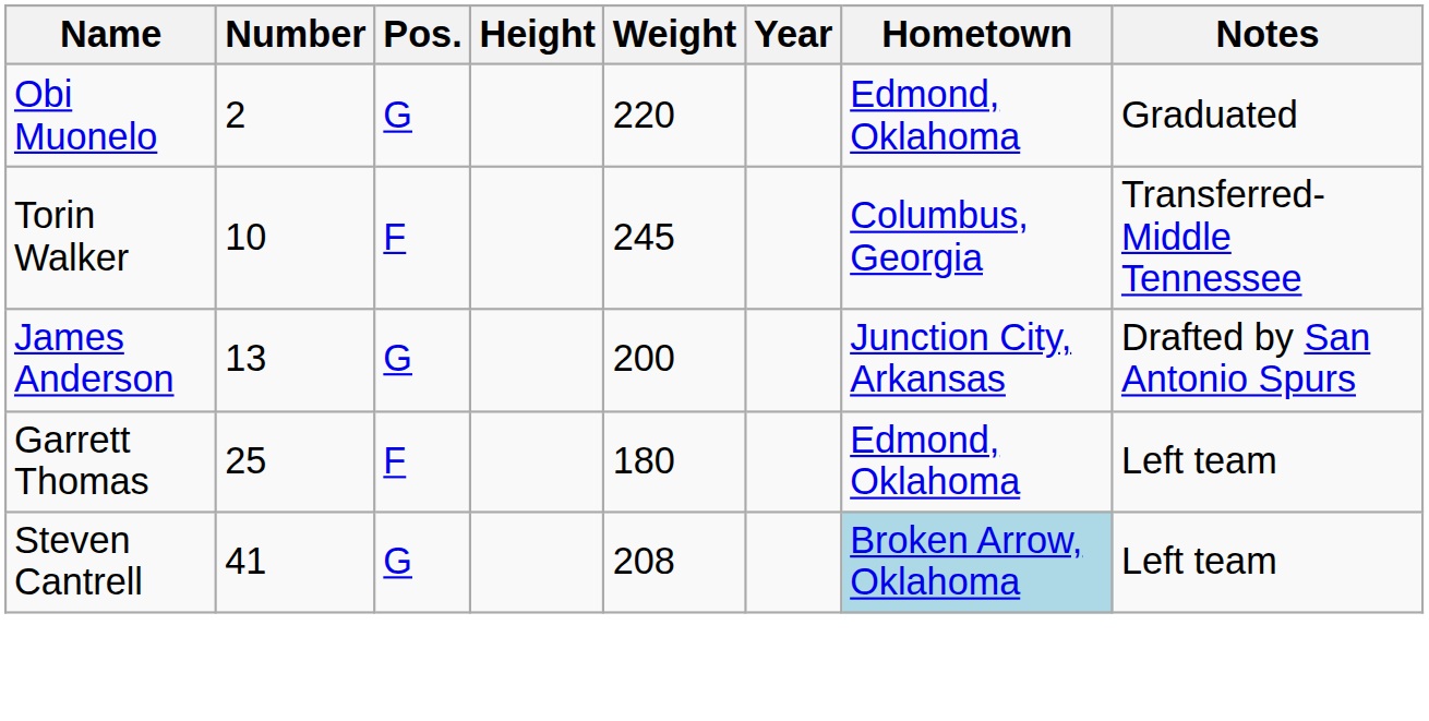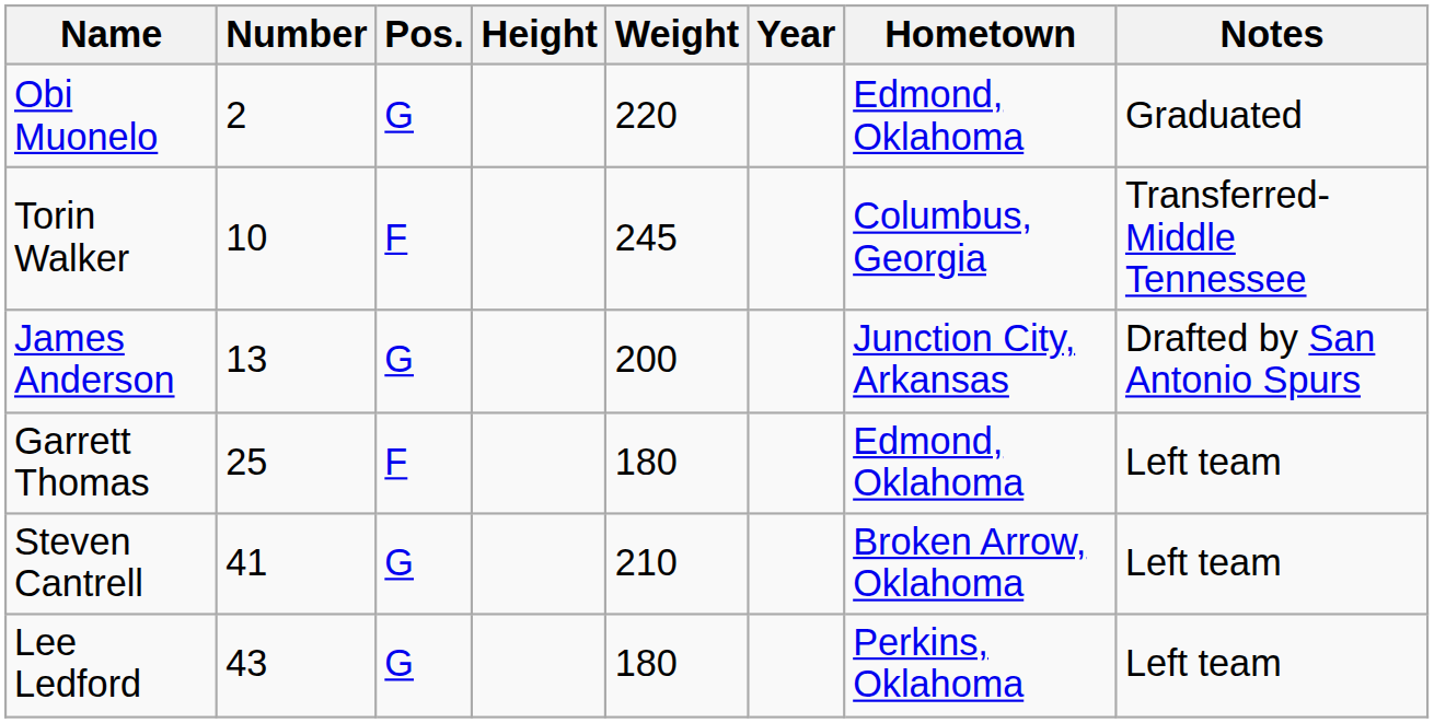 <table class="wikitable sortable" border="1">
 <tr>
 <th>Name</th>
 <th>Number</th>
 <th>Pos.</th>
 <th>Height</th>
 <th>Weight</th>
 <th>Year</th>
 <th>Hometown</th>
 <th class="unsortable">Notes</th>
 </tr>
 <tr>
 <td><a href='#'>Obi Muonelo</a></td>
 <td>2</td>
 <td><a href='#'>G</a></td>
 <td></td>
 <td>220</td>
 <td></td>
 <td><a href='#'>Edmond, Oklahoma</a></td>
 <td>Graduated</td>
 </tr>
 <tr>
 <td>Torin Walker</td>
 <td>10</td>
 <td><a href='#'>F</a></td>
 <td></td>
 <td>245</td>
 <td></td>
 <td><a href='#'>Columbus, Georgia</a></td>
 <td>Transferred- <a href='#'>Middle Tennessee</a></td>
 </tr>
 <tr>
 <td><a href='#'>James Anderson</a></td>
 <td>13</td>
 <td><a href='#'>G</a></td>
 <td></td>
 <td>200</td>
 <td></td>
 <td><a href='#'>Junction City, Arkansas</a></td>
 <td>Drafted by <a href='#'>San Antonio Spurs</a></td>
 </tr>
 <tr>
 <td>Garrett Thomas</td>
 <td>25</td>
 <td><a href='#'>F</a></td>
 <td></td>
 <td>180</td>
 <td></td>
 <td><a href='#'>Edmond, Oklahoma</a></td>
 <td>Left team</td>
 </tr>
 <tr>
 <td>Steven Cantrell</td>
 <td>41</td>
 <td><a href='#'>G</a></td>
 <td></td>
-<td>208</td>
+<td>210</td>
 <td></td>
-<td style="background: lightblue;"><a href='#'>Broken Arrow, Oklahoma</a></td>
+<td><a href='#'>Broken Arrow, Oklahoma</a></td>
+<td>Left team</td>
+</tr>
+<tr>
+<td>Lee Ledford</td>
+<td>43</td>
+<td><a href='#'>G</a></td>
+<td></td>
+<td>180</td>
+<td></td>
+<td><a href='#'>Perkins, Oklahoma</a></td>
 <td>Left team</td>
 </tr>
 </table>
